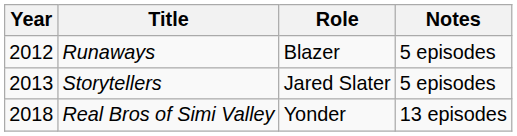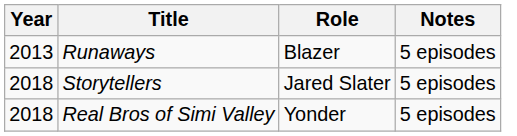 <table class="wikitable sortable">
 <tr>
 <th>Year</th>
 <th>Title</th>
 <th>Role</th>
 <th class="unsortable">Notes</th>
 </tr>
 <tr>
-<td>2012</td>
+<td>2013</td>
 <td><em>Runaways</em></td>
 <td>Blazer</td>
 <td>5 episodes</td>
 </tr>
 <tr>
-<td>2013</td>
+<td>2018</td>
 <td><em>Storytellers</em></td>
 <td>Jared Slater</td>
 <td>5 episodes</td>
 </tr>
 <tr>
 <td>2018</td>
 <td><em>Real Bros of Simi Valley</em></td>
 <td>Yonder</td>
-<td>13 episodes</td>
+<td>5 episodes</td>
 </tr>
 </table>
